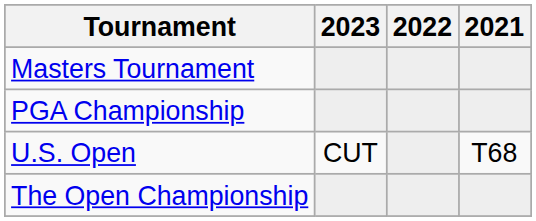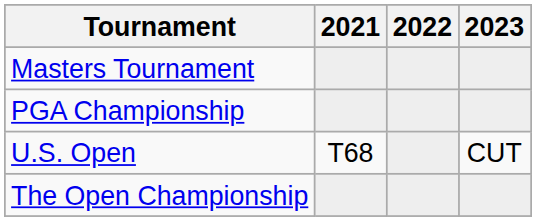 <table class="wikitable" style="font-size:95%;text-align:center;">
 <tr>
 <th>Tournament</th>
+<th>2021</th>
+<th>2022</th>
 <th>2023</th>
-<th>2022</th>
-<th>2021</th>
 </tr>
 <tr>
 <td align=left><a href='#'>Masters Tournament</a></td>
 <td style="background:#eeeeee;"></td>
 <td style="background:#eeeeee;"></td>
 <td style="background:#eeeeee;"></td>
 </tr>
 <tr>
 <td align=left><a href='#'>PGA Championship</a></td>
 <td style="background:#eeeeee;"></td>
 <td style="background:#eeeeee;"></td>
 <td style="background:#eeeeee;"></td>
 </tr>
 <tr>
 <td align=left><a href='#'>U.S. Open</a></td>
+<td>T68</td>
+<td style="background:#eeeeee;"></td>
 <td>CUT</td>
-<td style="background:#eeeeee;"></td>
-<td>T68</td>
 </tr>
 <tr>
 <td align=left><a href='#'>The Open Championship</a></td>
 <td style="background:#eeeeee;"></td>
 <td style="background:#eeeeee;"></td>
 <td style="background:#eeeeee;"></td>
 </tr>
 </table>
